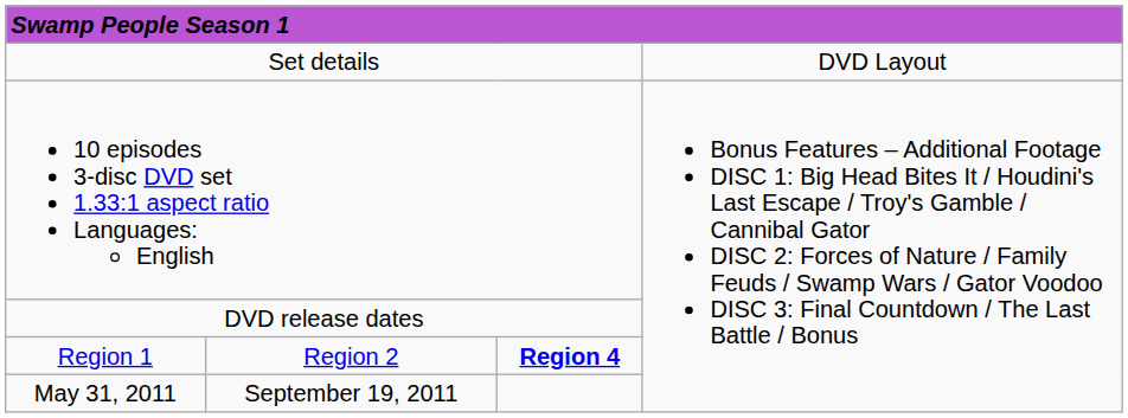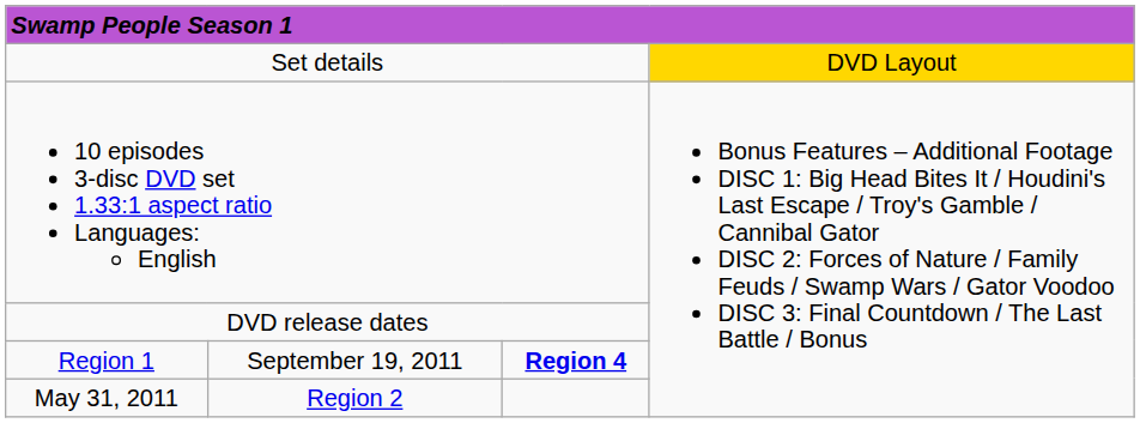 <table class="wikitable" style="margin:0 1em 0 0; font-size:95%;">
 <tr style="background:#EFEFEF">
 <td colspan="5" style="background:#ba55d3;"><strong><em>Swamp People<em> Season 1<strong></td>
 </tr>
 <tr style="vertical-align:top; text-align:center;">
 <td style="width:400px;" colspan="3"></strong>Set details<strong></td>
-<td style="width:300px; "></strong>DVD Layout<strong></td>
+<td style="background: gold; width:300px; "></strong>DVD Layout<strong></td>
 </tr>
 <tr valign="top">
 <td colspan="3"  style="text-align:left; width:400px;"><br><ul><li>10 episodes</li><li>3-disc <a href='#'>DVD</a> set</li><li><a href='#'>1.33:1 aspect ratio</a></li><li>Languages:<ul><li>English</li></ul></li></ul></td>
 <td rowspan="7"  style="text-align:left; width:300px;"><br><ul><li>Bonus Features – Additional Footage</li><li>DISC 1: Big Head Bites It / Houdini's Last Escape / Troy's Gamble / Cannibal Gator</li><li>DISC 2: Forces of Nature / Family Feuds / Swamp Wars / Gator Voodoo</li><li>DISC 3: Final Countdown / The Last Battle / Bonus</li></ul></td>
 </tr>
 <tr>
 <td colspan="3" style="text-align:center;"></strong>DVD release dates<strong></td>
 </tr>
 <tr>
 <td style="text-align:center;"><a href='#'>Region 1</a></td>
-<td style="text-align:center;"><a href='#'>Region 2</a></td>
+<td style="text-align:center;">September 19, 2011</td>
 <td style="text-align:center;"><strong><a href='#'>Region 4</a></strong></td>
 </tr>
 <tr>
 <td style="text-align:center;">May 31, 2011</td>
-<td style="text-align:center;">September 19, 2011</td>
+<td style="text-align:center;"><a href='#'>Region 2</a></td>
 <td></td>
 </tr>
 </table>
